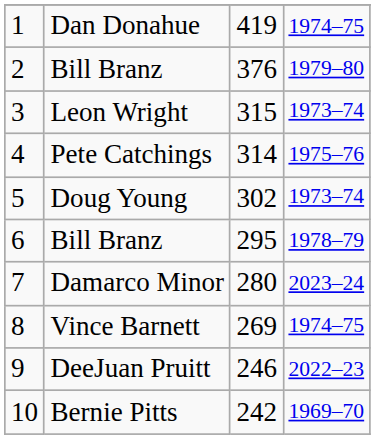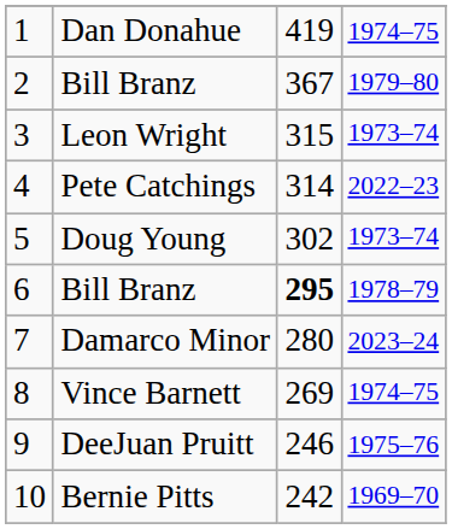 <table class="wikitable">
 <tr>
 </tr>
 <tr>
 <td>1</td>
 <td>Dan Donahue</td>
 <td>419</td>
 <td style="font-size:80%;"><a href='#'>1974–75</a></td>
 </tr>
 <tr>
 <td>2</td>
 <td>Bill Branz</td>
-<td>376</td>
+<td>367</td>
 <td style="font-size:80%;"><a href='#'>1979–80</a></td>
 </tr>
 <tr>
 <td>3</td>
 <td>Leon Wright</td>
 <td>315</td>
 <td style="font-size:80%;"><a href='#'>1973–74</a></td>
 </tr>
 <tr>
 <td>4</td>
 <td>Pete Catchings</td>
 <td>314</td>
-<td style="font-size:80%;"><a href='#'>1975–76</a></td>
+<td style="font-size:80%;"><a href='#'>2022–23</a></td>
 </tr>
 <tr>
 <td>5</td>
 <td>Doug Young</td>
 <td>302</td>
 <td style="font-size:80%;"><a href='#'>1973–74</a></td>
 </tr>
 <tr>
 <td>6</td>
 <td>Bill Branz</td>
-<td>295</td>
+<td><strong>295</strong></td>
 <td style="font-size:80%;"><a href='#'>1978–79</a></td>
 </tr>
 <tr>
 <td>7</td>
 <td>Damarco Minor</td>
 <td>280</td>
 <td style="font-size:80%;"><a href='#'>2023–24</a></td>
 </tr>
 <tr>
 <td>8</td>
 <td>Vince Barnett</td>
 <td>269</td>
 <td style="font-size:80%;"><a href='#'>1974–75</a></td>
 </tr>
 <tr>
 <td>9</td>
 <td>DeeJuan Pruitt</td>
 <td>246</td>
-<td style="font-size:80%;"><a href='#'>2022–23</a></td>
+<td style="font-size:80%;"><a href='#'>1975–76</a></td>
 </tr>
 <tr>
 <td>10</td>
 <td>Bernie Pitts</td>
 <td>242</td>
 <td style="font-size:80%;"><a href='#'>1969–70</a></td>
 </tr>
 </table>
